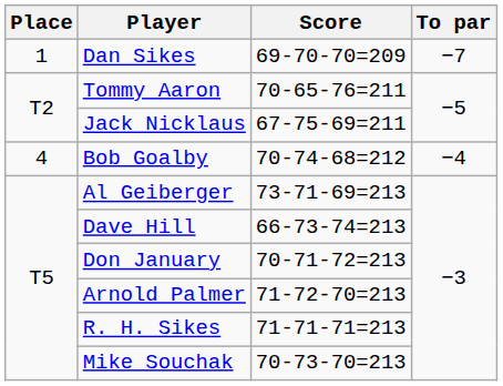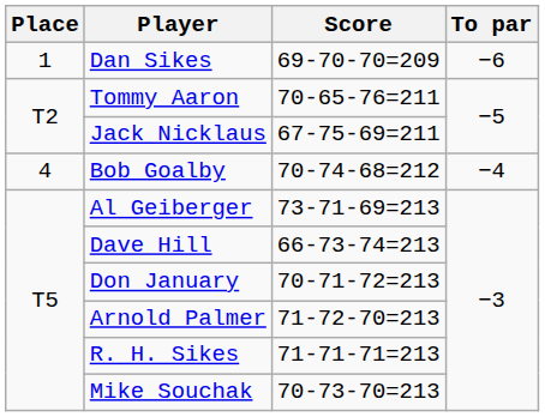 <table class=wikitable>
 <tr>
 <th>Place</th>
 <th>Player</th>
 <th>Score</th>
 <th>To par</th>
 </tr>
 <tr>
 <td align=center>1</td>
 <td> <a href='#'>Dan Sikes</a></td>
 <td>69-70-70=209</td>
-<td align=center>−7</td>
+<td align=center>−6</td>
 </tr>
 <tr>
 <td rowspan=2 align=center>T2</td>
 <td> <a href='#'>Tommy Aaron</a></td>
 <td>70-65-76=211</td>
 <td rowspan=2 align=center>−5</td>
 </tr>
 <tr>
 <td> <a href='#'>Jack Nicklaus</a></td>
 <td>67-75-69=211</td>
 </tr>
 <tr>
 <td align=center>4</td>
 <td> <a href='#'>Bob Goalby</a></td>
 <td>70-74-68=212</td>
 <td align=center>−4</td>
 </tr>
 <tr>
 <td rowspan=6 align=center>T5</td>
 <td> <a href='#'>Al Geiberger</a></td>
 <td>73-71-69=213</td>
 <td rowspan=6 align=center>−3</td>
 </tr>
 <tr>
 <td> <a href='#'>Dave Hill</a></td>
 <td>66-73-74=213</td>
 </tr>
 <tr>
 <td> <a href='#'>Don January</a></td>
 <td>70-71-72=213</td>
 </tr>
 <tr>
 <td> <a href='#'>Arnold Palmer</a></td>
 <td>71-72-70=213</td>
 </tr>
 <tr>
 <td> <a href='#'>R. H. Sikes</a></td>
 <td>71-71-71=213</td>
 </tr>
 <tr>
 <td> <a href='#'>Mike Souchak</a></td>
 <td>70-73-70=213</td>
 </tr>
 </table>
